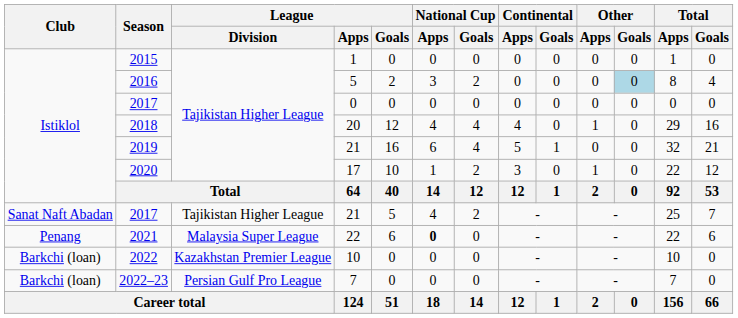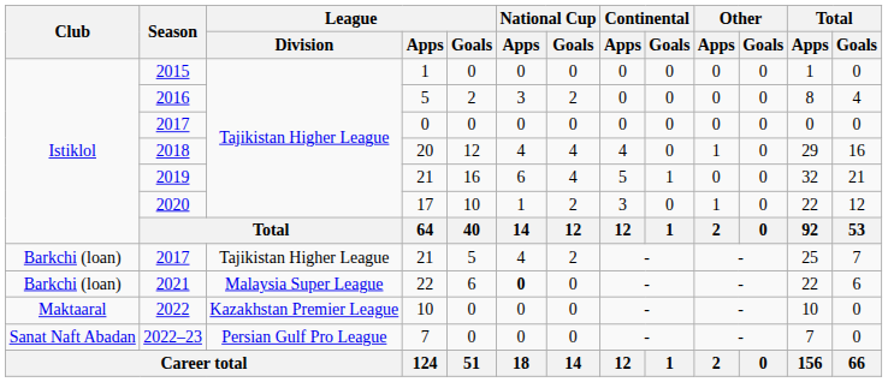 <table class="wikitable" style="text-align: center;">
 <tr>
 <th rowspan="2">Club</th>
 <th rowspan="2">Season</th>
 <th colspan="3">League</th>
 <th colspan="2">National Cup</th>
 <th colspan="2">Continental</th>
 <th colspan="2">Other</th>
 <th colspan="2">Total</th>
 </tr>
 <tr>
 <th>Division</th>
 <th>Apps</th>
 <th>Goals</th>
 <th>Apps</th>
 <th>Goals</th>
 <th>Apps</th>
 <th>Goals</th>
 <th>Apps</th>
 <th>Goals</th>
 <th>Apps</th>
 <th>Goals</th>
 </tr>
 <tr>
 <td rowspan="7" valign="center"><a href='#'>Istiklol</a></td>
 <td><a href='#'>2015</a></td>
 <td rowspan="6" valign="center"><a href='#'>Tajikistan Higher League</a></td>
 <td>1</td>
 <td>0</td>
 <td>0</td>
 <td>0</td>
 <td>0</td>
 <td>0</td>
 <td>0</td>
 <td>0</td>
 <td>1</td>
 <td>0</td>
 </tr>
 <tr>
 <td><a href='#'>2016</a></td>
 <td>5</td>
 <td>2</td>
 <td>3</td>
 <td>2</td>
 <td>0</td>
 <td>0</td>
 <td>0</td>
-<td style="background: lightblue;">0</td>
+<td>0</td>
 <td>8</td>
 <td>4</td>
 </tr>
 <tr>
 <td><a href='#'>2017</a></td>
 <td>0</td>
 <td>0</td>
 <td>0</td>
 <td>0</td>
 <td>0</td>
 <td>0</td>
 <td>0</td>
 <td>0</td>
 <td>0</td>
 <td>0</td>
 </tr>
 <tr>
 <td><a href='#'>2018</a></td>
 <td>20</td>
 <td>12</td>
 <td>4</td>
 <td>4</td>
 <td>4</td>
 <td>0</td>
 <td>1</td>
 <td>0</td>
 <td>29</td>
 <td>16</td>
 </tr>
 <tr>
 <td><a href='#'>2019</a></td>
 <td>21</td>
 <td>16</td>
 <td>6</td>
 <td>4</td>
 <td>5</td>
 <td>1</td>
 <td>0</td>
 <td>0</td>
 <td>32</td>
 <td>21</td>
 </tr>
 <tr>
 <td><a href='#'>2020</a></td>
 <td>17</td>
 <td>10</td>
 <td>1</td>
 <td>2</td>
 <td>3</td>
 <td>0</td>
 <td>1</td>
 <td>0</td>
 <td>22</td>
 <td>12</td>
 </tr>
 <tr>
 <th colspan="2">Total</th>
 <th>64</th>
 <th>40</th>
 <th>14</th>
 <th>12</th>
 <th>12</th>
 <th>1</th>
 <th>2</th>
 <th>0</th>
 <th>92</th>
 <th>53</th>
 </tr>
 <tr>
-<td valign="center"><a href='#'>Sanat Naft Abadan</a></td>
+<td valign="center"><a href='#'>Barkchi</a> (loan)</td>
 <td><a href='#'>2017</a></td>
 <td>Tajikistan Higher League</td>
 <td>21</td>
 <td>5</td>
 <td>4</td>
 <td>2</td>
 <td colspan="2">-</td>
 <td colspan="2">-</td>
 <td>25</td>
 <td>7</td>
 </tr>
 <tr>
-<td valign="center"><a href='#'>Penang</a></td>
+<td valign="center"><a href='#'>Barkchi</a> (loan)</td>
 <td><a href='#'>2021</a></td>
 <td><a href='#'>Malaysia Super League</a></td>
 <td>22</td>
 <td>6</td>
 <td><strong>0</strong></td>
 <td>0</td>
 <td colspan="2">-</td>
 <td colspan="2">-</td>
 <td>22</td>
 <td>6</td>
 </tr>
 <tr>
-<td valign="center"><a href='#'>Barkchi</a> (loan)</td>
+<td valign="center"><a href='#'>Maktaaral</a></td>
 <td><a href='#'>2022</a></td>
 <td><a href='#'>Kazakhstan Premier League</a></td>
 <td>10</td>
 <td>0</td>
 <td>0</td>
 <td>0</td>
 <td colspan="2">-</td>
 <td colspan="2">-</td>
 <td>10</td>
 <td>0</td>
 </tr>
 <tr>
-<td valign="center"><a href='#'>Barkchi</a> (loan)</td>
+<td valign="center"><a href='#'>Sanat Naft Abadan</a></td>
 <td><a href='#'>2022–23</a></td>
 <td><a href='#'>Persian Gulf Pro League</a></td>
 <td>7</td>
 <td>0</td>
 <td>0</td>
 <td>0</td>
 <td colspan="2">-</td>
 <td colspan="2">-</td>
 <td>7</td>
 <td>0</td>
 </tr>
 <tr>
 <th colspan="3">Career total</th>
 <th>124</th>
 <th>51</th>
 <th>18</th>
 <th>14</th>
 <th>12</th>
 <th>1</th>
 <th>2</th>
 <th>0</th>
 <th>156</th>
 <th>66</th>
 </tr>
 </table>
